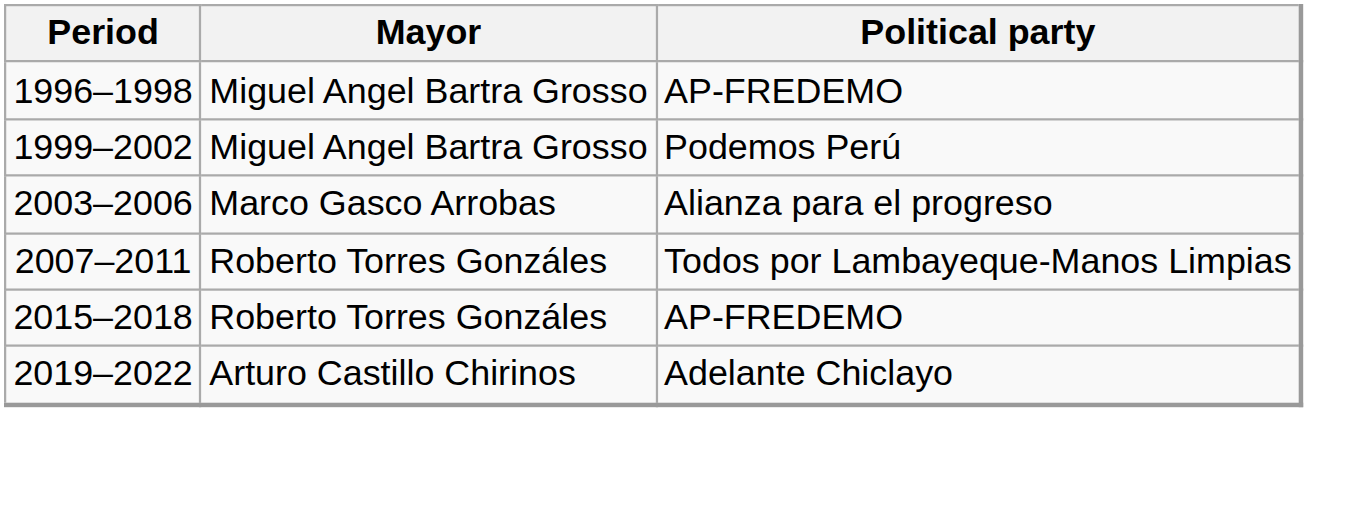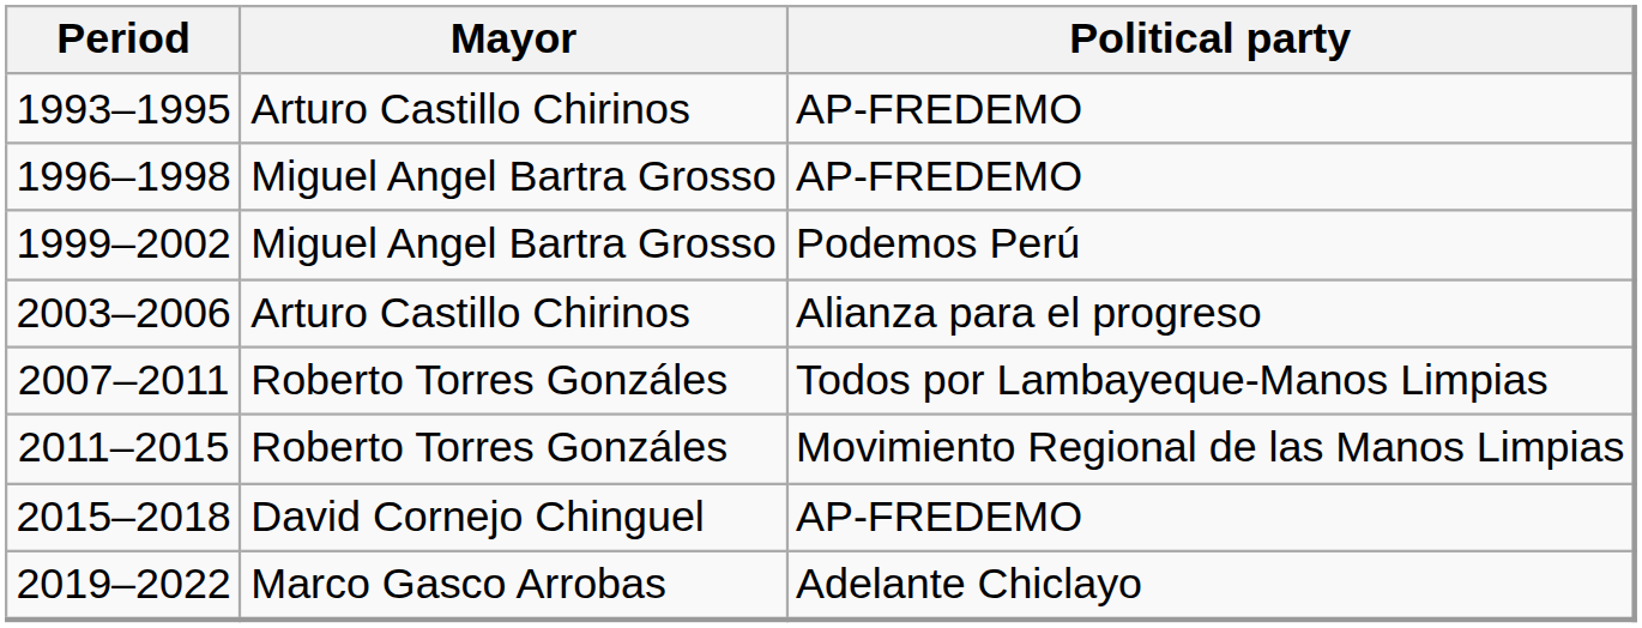 <table class="wikitable" align="center" rules="all" cellspacing="0" cellpadding="3" style="border: 1px solid #999; border-right: 2px solid #999; border-bottom:2px solid #999">
 <tr>
 <th>Period</th>
 <th>Mayor</th>
 <th>Political party</th>
+</tr>
+<tr>
+<td align="center">1993–1995</td>
+<td>Arturo Castillo Chirinos</td>
+<td>AP-FREDEMO</td>
 </tr>
 <tr>
 <td align="center">1996–1998</td>
 <td>Miguel Angel Bartra Grosso</td>
 <td>AP-FREDEMO</td>
 </tr>
 <tr>
 <td align="center">1999–2002</td>
 <td>Miguel Angel Bartra Grosso</td>
 <td>Podemos Perú</td>
 </tr>
 <tr>
 <td align="center">2003–2006</td>
-<td>Marco Gasco Arrobas</td>
+<td>Arturo Castillo Chirinos</td>
 <td>Alianza para el progreso</td>
 </tr>
 <tr>
 <td align="center">2007–2011</td>
 <td>Roberto Torres Gonzáles</td>
 <td>Todos por Lambayeque-Manos Limpias</td>
 </tr>
 <tr>
+<td align="center">2011–2015</td>
+<td>Roberto Torres Gonzáles</td>
+<td>Movimiento Regional de las Manos Limpias</td>
+</tr>
+<tr>
 <td align="center">2015–2018</td>
-<td>Roberto Torres Gonzáles</td>
+<td>David Cornejo Chinguel</td>
 <td>AP-FREDEMO</td>
 </tr>
 <tr>
 <td align="center">2019–2022</td>
-<td>Arturo Castillo Chirinos</td>
+<td>Marco Gasco Arrobas</td>
 <td>Adelante Chiclayo</td>
 </tr>
 </table>
